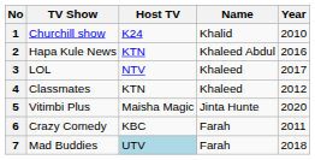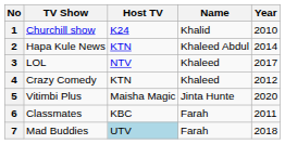 <table class="wikitable">
 <tr>
 <th>No</th>
 <th>TV Show</th>
 <th>Host TV</th>
 <th>Name</th>
 <th>Year</th>
 </tr>
 <tr>
 <th>1</th>
 <td><a href='#'>Churchill show</a></td>
 <td><a href='#'>K24</a></td>
 <td>Khalid</td>
 <td>2010</td>
 </tr>
 <tr>
 <th>2</th>
 <td>Hapa Kule News</td>
 <td><a href='#'>KTN</a></td>
 <td>Khaleed Abdul</td>
-<td>2016</td>
+<td>2014</td>
 </tr>
 <tr>
 <th>3</th>
 <td>LOL</td>
 <td><a href='#'>NTV</a></td>
 <td>Khaleed</td>
 <td>2017</td>
 </tr>
 <tr>
 <th>4</th>
-<td>Classmates</td>
+<td>Crazy Comedy</td>
 <td>KTN</td>
 <td>Khaleed</td>
 <td>2012</td>
 </tr>
 <tr>
 <th>5</th>
 <td>Vitimbi Plus</td>
 <td>Maisha Magic</td>
 <td>Jinta Hunte</td>
 <td>2020</td>
 </tr>
 <tr>
 <th>6</th>
-<td>Crazy Comedy</td>
+<td>Classmates</td>
 <td>KBC</td>
 <td>Farah</td>
 <td>2011</td>
 </tr>
 <tr>
 <th>7</th>
 <td>Mad Buddies</td>
 <td style="background: lightblue;">UTV</td>
 <td>Farah</td>
 <td>2018</td>
 </tr>
 </table>
